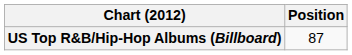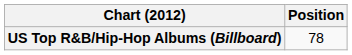 <table class="wikitable plainrowheaders" style="text-align:center">
 <tr>
 <th scope="col">Chart (2012)</th>
 <th scope="col">Position</th>
 </tr>
 <tr>
 <th scope="row">US Top R&B/Hip-Hop Albums (<em>Billboard</em>)</th>
-<td>87</td>
+<td>78</td>
 </tr>
 </table>
